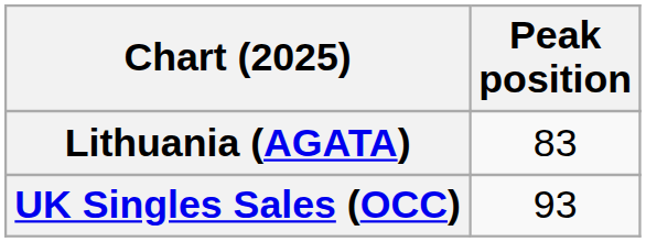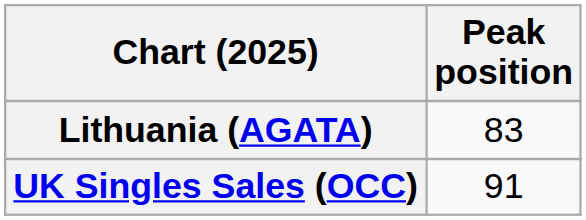 <table class="wikitable sortable plainrowheaders" style="text-align:center">
 <tr>
 <th scope="col">Chart (2025)</th>
 <th scope="col">Peak<br>position</th>
 </tr>
 <tr>
 </tr>
 <tr>
 <th scope="row">Lithuania (<a href='#'>AGATA</a>)</th>
 <td>83</td>
 </tr>
 <tr>
 </tr>
 <tr>
 <th scope="row"><a href='#'>UK Singles Sales</a> (<a href='#'>OCC</a>)</th>
-<td>93</td>
+<td>91</td>
 </tr>
 </table>
